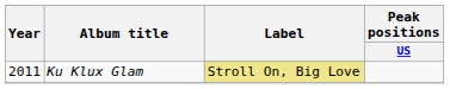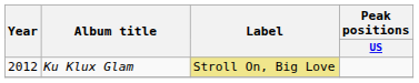 <table class="wikitable">
 <tr>
 <th align="center" rowspan="2" width="10">Year</th>
 <th align="center" rowspan="2" width="150">Album title</th>
 <th align="center" rowspan="2" width="150">Label</th>
 <th align="center" colspan="1" width="20">Peak positions</th>
 </tr>
 <tr>
 <th scope="col" style="width:3em;font-size:85%;"><a href='#'>US</a><br></th>
 </tr>
 <tr>
-<td style="text-align:center;">2011</td>
+<td style="text-align:center;">2012</td>
 <td><em>Ku Klux Glam</em></td>
 <td style="background: khaki;">Stroll On, Big Love</td>
 <td style="text-align:center;"></td>
 </tr>
 <tr>
 </tr>
 </table>
